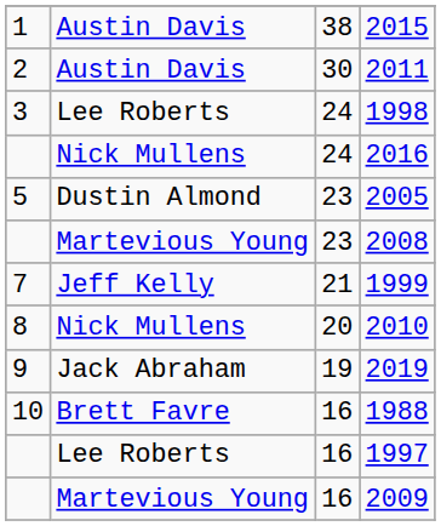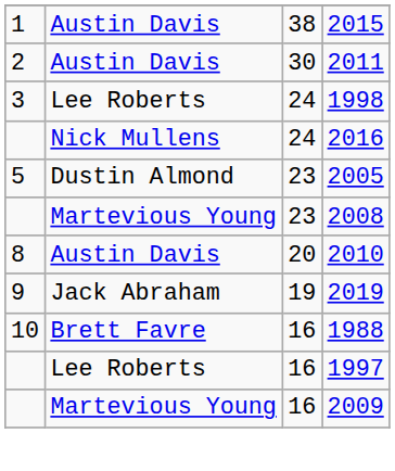 <table class="wikitable">
 <tr>
 </tr>
 <tr>
 <td>1</td>
 <td><a href='#'>Austin Davis</a></td>
 <td>38</td>
 <td><a href='#'>2015</a></td>
 </tr>
 <tr>
 <td>2</td>
 <td><a href='#'>Austin Davis</a></td>
 <td>30</td>
 <td><a href='#'>2011</a></td>
 </tr>
 <tr>
 <td>3</td>
 <td>Lee Roberts</td>
 <td>24</td>
 <td><a href='#'>1998</a></td>
 </tr>
 <tr>
 <td></td>
 <td><a href='#'>Nick Mullens</a></td>
 <td>24</td>
 <td><a href='#'>2016</a></td>
 </tr>
 <tr>
 <td>5</td>
 <td>Dustin Almond</td>
 <td>23</td>
 <td><a href='#'>2005</a></td>
 </tr>
 <tr>
 <td></td>
 <td><a href='#'>Martevious Young</a></td>
 <td>23</td>
 <td><a href='#'>2008</a></td>
 </tr>
 <tr>
-<td>7</td>
-<td><a href='#'>Jeff Kelly</a></td>
-<td>21</td>
-<td><a href='#'>1999</a></td>
-</tr>
-<tr>
 <td>8</td>
-<td><a href='#'>Nick Mullens</a></td>
+<td><a href='#'>Austin Davis</a></td>
 <td>20</td>
 <td><a href='#'>2010</a></td>
 </tr>
 <tr>
 <td>9</td>
 <td>Jack Abraham</td>
 <td>19</td>
 <td><a href='#'>2019</a></td>
 </tr>
 <tr>
 <td>10</td>
 <td><a href='#'>Brett Favre</a></td>
 <td>16</td>
 <td><a href='#'>1988</a></td>
 </tr>
 <tr>
 <td></td>
 <td>Lee Roberts</td>
 <td>16</td>
 <td><a href='#'>1997</a></td>
 </tr>
 <tr>
 <td></td>
 <td><a href='#'>Martevious Young</a></td>
 <td>16</td>
 <td><a href='#'>2009</a></td>
 </tr>
 </table>
